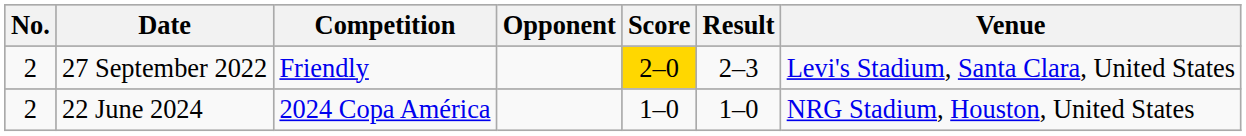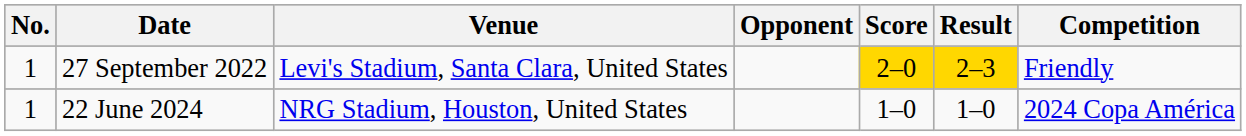 <table class="wikitable sortable">
 <tr>
 <th scope="col">No.</th>
 <th scope="col">Date</th>
-<th scope="col">Competition</th>
+<th scope="col">Venue</th>
 <th scope="col">Opponent</th>
 <th scope="col">Score</th>
 <th scope="col">Result</th>
-<th scope="col">Venue</th>
+<th scope="col">Competition</th>
 </tr>
 <tr>
-<td style="text-align:center">2</td>
+<td style="text-align:center">1</td>
 <td>27 September 2022</td>
-<td><a href='#'>Friendly</a></td>
+<td><a href='#'>Levi's Stadium</a>, <a href='#'>Santa Clara</a>, United States</td>
 <td></td>
 <td style="background: gold; text-align:center">2–0</td>
-<td style="text-align:center">2–3</td>
-<td><a href='#'>Levi's Stadium</a>, <a href='#'>Santa Clara</a>, United States</td>
+<td style="background: gold; text-align:center">2–3</td>
+<td><a href='#'>Friendly</a></td>
 </tr>
 <tr>
-<td style="text-align:center">2</td>
+<td style="text-align:center">1</td>
 <td>22 June 2024</td>
-<td><a href='#'>2024 Copa América</a></td>
+<td><a href='#'>NRG Stadium</a>, <a href='#'>Houston</a>, United States</td>
 <td></td>
 <td style="text-align:center">1–0</td>
 <td style="text-align:center">1–0</td>
-<td><a href='#'>NRG Stadium</a>, <a href='#'>Houston</a>, United States</td>
+<td><a href='#'>2024 Copa América</a></td>
 </tr>
 </table>
